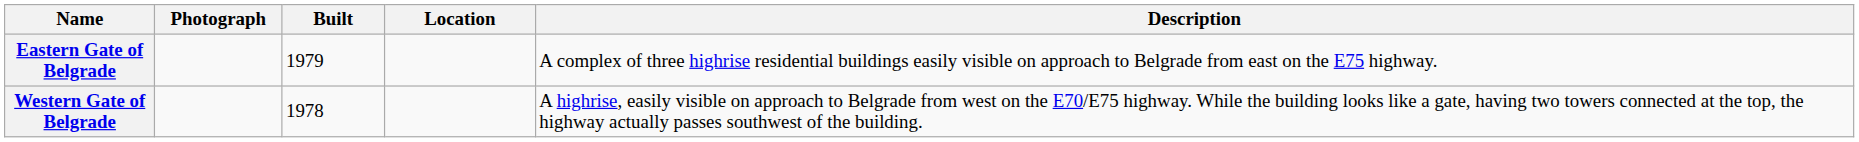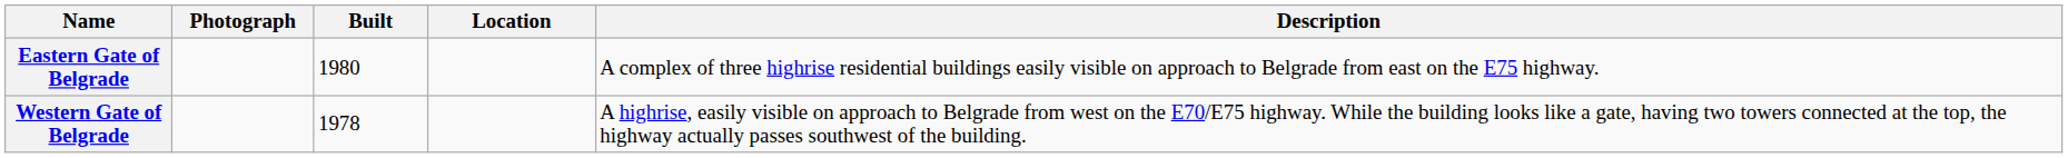 <table class="wikitable sortable plainrowheaders">
 <tr>
 <th scope="col" style="width:120px">Name</th>
 <th scope="col" style="width:100px" class="unsortable">Photograph</th>
 <th scope="col" style="width:80px">Built</th>
 <th scope="col" style="width:120px">Location</th>
 <th scope="col" class="unsortable">Description</th>
 </tr>
 <tr>
 <th scope="row"><a href='#'>Eastern Gate of Belgrade</a></th>
 <td></td>
-<td>1979</td>
+<td>1980</td>
 <td></td>
 <td>A complex of three <a href='#'>highrise</a> residential buildings easily visible on approach to Belgrade from east on the <a href='#'>E75</a> highway.</td>
 </tr>
 <tr>
 <th scope="row"><a href='#'>Western Gate of Belgrade</a></th>
 <td></td>
 <td>1978</td>
 <td></td>
 <td>A <a href='#'>highrise</a>, easily visible on approach to Belgrade from west on the <a href='#'>E70</a>/E75 highway. While the building looks like a gate, having two towers connected at the top, the highway actually passes southwest of the building.</td>
 </tr>
 </table>
